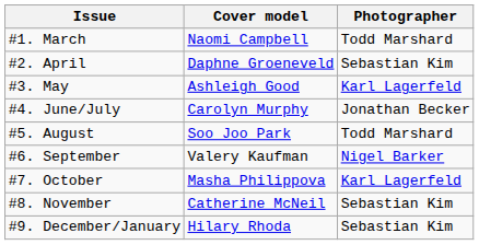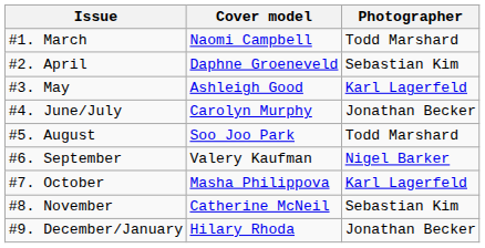 <table class="sortable wikitable">
 <tr>
 <th>Issue</th>
 <th>Cover model</th>
 <th>Photographer</th>
 </tr>
 <tr>
 <td>#1. March</td>
 <td><a href='#'>Naomi Campbell</a></td>
 <td>Todd Marshard</td>
 </tr>
 <tr>
 <td>#2. April</td>
 <td><a href='#'>Daphne Groeneveld</a></td>
 <td>Sebastian Kim</td>
 </tr>
 <tr>
 <td>#3. May</td>
 <td><a href='#'>Ashleigh Good</a></td>
 <td><a href='#'>Karl Lagerfeld</a></td>
 </tr>
 <tr>
 <td>#4. June/July</td>
 <td><a href='#'>Carolyn Murphy</a></td>
 <td>Jonathan Becker</td>
 </tr>
 <tr>
 <td>#5. August</td>
 <td><a href='#'>Soo Joo Park</a></td>
 <td>Todd Marshard</td>
 </tr>
 <tr>
 <td>#6. September</td>
 <td>Valery Kaufman</td>
 <td><a href='#'>Nigel Barker</a></td>
 </tr>
 <tr>
 <td>#7. October</td>
 <td><a href='#'>Masha Philippova</a></td>
 <td><a href='#'>Karl Lagerfeld</a></td>
 </tr>
 <tr>
 <td>#8. November</td>
 <td><a href='#'>Catherine McNeil</a></td>
 <td>Sebastian Kim</td>
 </tr>
 <tr>
 <td>#9. December/January</td>
 <td><a href='#'>Hilary Rhoda</a></td>
-<td>Sebastian Kim</td>
+<td>Jonathan Becker</td>
 </tr>
 </table>
